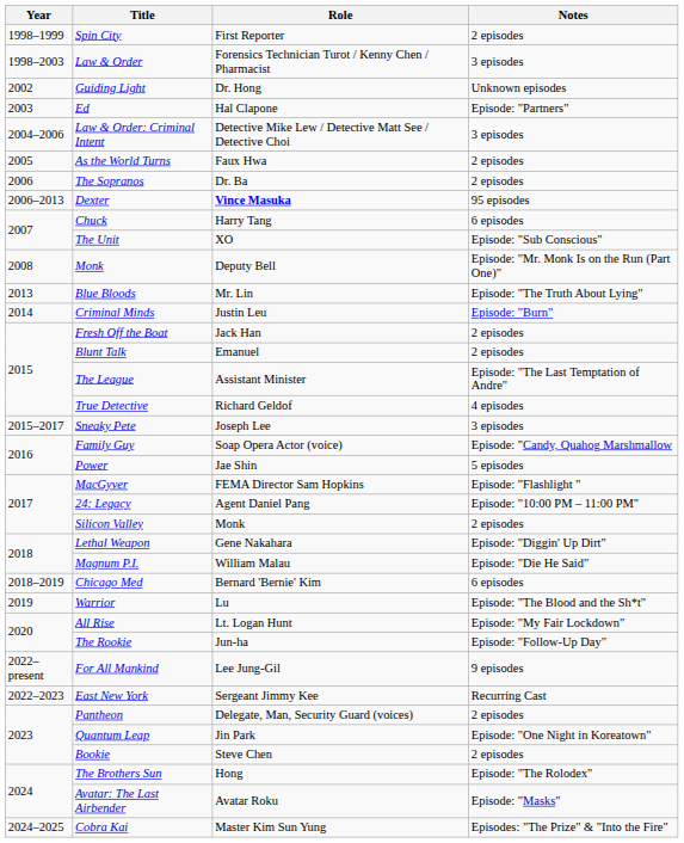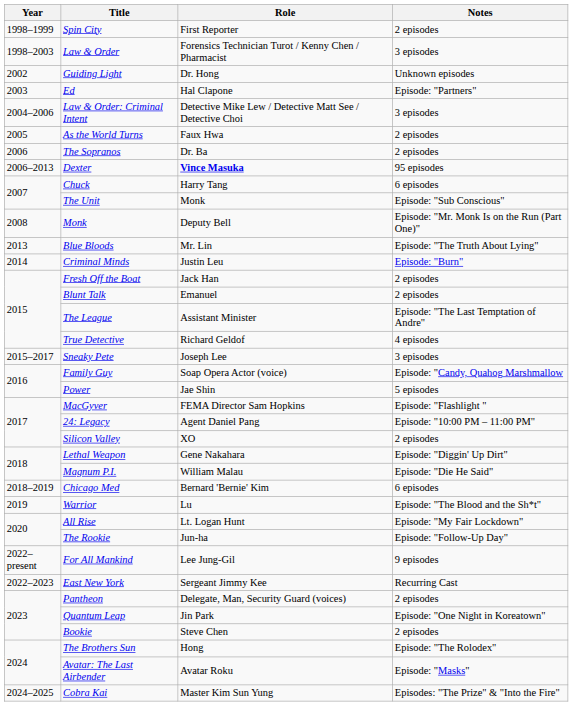 <table class="wikitable sortable">
 <tr>
 <th>Year</th>
 <th>Title</th>
 <th>Role</th>
 <th>Notes</th>
 </tr>
 <tr>
 <td>1998–1999</td>
 <td><em><a href='#'>Spin City</a></em></td>
 <td>First Reporter</td>
 <td>2 episodes</td>
 </tr>
 <tr>
 <td>1998–2003</td>
 <td><em><a href='#'>Law & Order</a></em></td>
 <td>Forensics Technician Turot / Kenny Chen / Pharmacist</td>
 <td>3 episodes</td>
 </tr>
 <tr>
 <td>2002</td>
 <td><em><a href='#'>Guiding Light</a></em></td>
 <td>Dr. Hong</td>
 <td>Unknown episodes</td>
 </tr>
 <tr>
 <td>2003</td>
 <td><em><a href='#'>Ed</a></em></td>
 <td>Hal Clapone</td>
 <td>Episode: "Partners"</td>
 </tr>
 <tr>
 <td>2004–2006</td>
 <td><em><a href='#'>Law & Order: Criminal Intent</a></em></td>
 <td>Detective Mike Lew / Detective Matt See / Detective Choi</td>
 <td>3 episodes</td>
 </tr>
 <tr>
 <td>2005</td>
 <td><em><a href='#'>As the World Turns</a></em></td>
 <td>Faux Hwa</td>
 <td>2 episodes</td>
 </tr>
 <tr>
 <td>2006</td>
 <td><em><a href='#'>The Sopranos</a></em></td>
 <td>Dr. Ba</td>
 <td>2 episodes</td>
 </tr>
 <tr>
 <td>2006–2013</td>
 <td><em><a href='#'>Dexter</a></em></td>
 <td><strong><a href='#'>Vince Masuka</a></strong></td>
 <td>95 episodes</td>
 </tr>
 <tr>
 <td rowspan=2>2007</td>
 <td><em><a href='#'>Chuck</a></em></td>
 <td>Harry Tang</td>
 <td>6 episodes</td>
 </tr>
 <tr>
 <td><em><a href='#'>The Unit</a></em></td>
-<td>XO</td>
+<td>Monk</td>
 <td>Episode: "Sub Conscious"</td>
 </tr>
 <tr>
 <td>2008</td>
 <td><em><a href='#'>Monk</a></em></td>
 <td>Deputy Bell</td>
 <td>Episode: "Mr. Monk Is on the Run (Part One)"</td>
 </tr>
 <tr>
 <td>2013</td>
 <td><em><a href='#'>Blue Bloods</a></em></td>
 <td>Mr. Lin</td>
 <td>Episode: "The Truth About Lying"</td>
 </tr>
 <tr>
 <td>2014</td>
 <td><em><a href='#'>Criminal Minds</a></em></td>
 <td>Justin Leu</td>
 <td><a href='#'>Episode: "Burn"</a></td>
 </tr>
 <tr>
 <td rowspan=4>2015</td>
 <td><em><a href='#'>Fresh Off the Boat</a></em></td>
 <td>Jack Han</td>
 <td>2 episodes</td>
 </tr>
 <tr>
 <td><em><a href='#'>Blunt Talk</a></em></td>
 <td>Emanuel</td>
 <td>2 episodes</td>
 </tr>
 <tr>
 <td><em><a href='#'>The League</a></em></td>
 <td>Assistant Minister</td>
 <td>Episode: "The Last Temptation of Andre"</td>
 </tr>
 <tr>
 <td><em><a href='#'>True Detective</a></em></td>
 <td>Richard Geldof</td>
 <td>4 episodes</td>
 </tr>
 <tr>
 <td>2015–2017</td>
 <td><em><a href='#'>Sneaky Pete</a></em></td>
 <td>Joseph Lee</td>
 <td>3 episodes</td>
 </tr>
 <tr>
 <td rowspan=2>2016</td>
 <td><em><a href='#'>Family Guy</a></em></td>
 <td>Soap Opera Actor (voice)</td>
 <td>Episode: "<a href='#'>Candy, Quahog Marshmallow</a></td>
 </tr>
 <tr>
 <td><em><a href='#'>Power</a></em></td>
 <td>Jae Shin</td>
 <td>5 episodes</td>
 </tr>
 <tr>
 <td rowspan=3>2017</td>
 <td><em><a href='#'>MacGyver</a></em></td>
 <td>FEMA Director Sam Hopkins</td>
 <td>Episode: "Flashlight "</td>
 </tr>
 <tr>
 <td><em><a href='#'>24: Legacy</a></em></td>
 <td>Agent Daniel Pang</td>
 <td>Episode: "10:00 PM – 11:00 PM"</td>
 </tr>
 <tr>
 <td><em><a href='#'>Silicon Valley</a></em></td>
-<td>Monk</td>
+<td>XO</td>
 <td>2 episodes</td>
 </tr>
 <tr>
 <td rowspan=2>2018</td>
 <td><em><a href='#'>Lethal Weapon</a></em></td>
 <td>Gene Nakahara</td>
 <td>Episode: "Diggin' Up Dirt"</td>
 </tr>
 <tr>
 <td><em><a href='#'>Magnum P.I.</a></em></td>
 <td>William Malau</td>
 <td>Episode: "Die He Said"</td>
 </tr>
 <tr>
 <td>2018–2019</td>
 <td><em><a href='#'>Chicago Med</a></em></td>
 <td>Bernard 'Bernie' Kim</td>
 <td>6 episodes</td>
 </tr>
 <tr>
 <td>2019</td>
 <td><em><a href='#'>Warrior</a></em></td>
 <td>Lu</td>
 <td>Episode: "The Blood and the Sh*t"</td>
 </tr>
 <tr>
 <td rowspan=2>2020</td>
 <td><em><a href='#'>All Rise</a></em></td>
 <td>Lt. Logan Hunt</td>
 <td>Episode: "My Fair Lockdown"</td>
 </tr>
 <tr>
 <td><em><a href='#'>The Rookie</a></em></td>
 <td>Jun-ha</td>
 <td>Episode: "Follow-Up Day"</td>
 </tr>
 <tr>
 <td>2022–present</td>
 <td><em><a href='#'>For All Mankind</a></em></td>
 <td>Lee Jung-Gil</td>
 <td>9 episodes</td>
 </tr>
 <tr>
 <td>2022–2023</td>
 <td><em><a href='#'>East New York</a></em></td>
 <td>Sergeant Jimmy Kee</td>
 <td>Recurring Cast</td>
 </tr>
 <tr>
 <td rowspan=3>2023</td>
 <td><em><a href='#'>Pantheon</a></em></td>
 <td>Delegate, Man, Security Guard (voices)</td>
 <td>2 episodes</td>
 </tr>
 <tr>
 <td><em><a href='#'>Quantum Leap</a></em></td>
 <td>Jin Park</td>
 <td>Episode: "One Night in Koreatown"</td>
 </tr>
 <tr>
 <td><em><a href='#'>Bookie</a></em></td>
 <td>Steve Chen</td>
 <td>2 episodes</td>
 </tr>
 <tr>
 <td rowspan=2>2024</td>
 <td><em><a href='#'>The Brothers Sun</a></em></td>
 <td>Hong</td>
 <td>Episode: "The Rolodex"</td>
 </tr>
 <tr>
 <td><em><a href='#'>Avatar: The Last Airbender</a></em></td>
 <td>Avatar Roku</td>
 <td>Episode: "<a href='#'>Masks</a>"</td>
 </tr>
 <tr>
 <td>2024–2025</td>
 <td><em><a href='#'>Cobra Kai</a></em></td>
 <td>Master Kim Sun Yung</td>
 <td>Episodes: "The Prize" & "Into the Fire"</td>
 </tr>
 </table>
